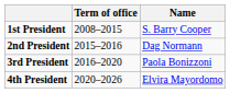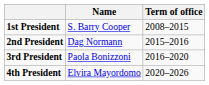 <table class="wikitable">
 <tr>
 <th></th>
+<th>Name</th>
 <th>Term of office</th>
-<th>Name</th>
 </tr>
 <tr>
 <td><strong>1st President</strong></td>
+<td><a href='#'>S. Barry Cooper</a></td>
 <td>2008–2015</td>
-<td><a href='#'>S. Barry Cooper</a></td>
 </tr>
 <tr>
 <td><strong>2nd President</strong></td>
+<td><a href='#'>Dag Normann</a></td>
 <td>2015–2016</td>
-<td><a href='#'>Dag Normann</a></td>
 </tr>
 <tr>
 <td><strong>3rd President</strong></td>
+<td><a href='#'>Paola Bonizzoni</a></td>
 <td>2016–2020</td>
-<td><a href='#'>Paola Bonizzoni</a></td>
 </tr>
 <tr>
 <td><strong>4th President</strong></td>
+<td><a href='#'>Elvira Mayordomo</a></td>
 <td>2020–2026</td>
-<td><a href='#'>Elvira Mayordomo</a></td>
 </tr>
 </table>
